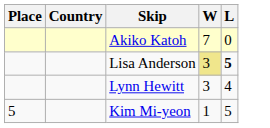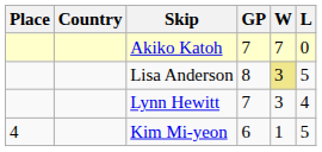 <table class="wikitable">
 <tr>
 <th>Place</th>
 <th>Country</th>
 <th>Skip</th>
+<th>GP</th>
 <th>W</th>
 <th>L</th>
 </tr>
 <tr bgcolor=#ffffcc>
 <td></td>
 <td></td>
 <td><a href='#'>Akiko Katoh</a></td>
 <td>7</td>
+<td>7</td>
 <td>0</td>
 </tr>
 <tr>
 <td></td>
 <td></td>
 <td>Lisa Anderson</td>
+<td>8</td>
 <td style="background: khaki;">3</td>
-<td><strong>5</strong></td>
+<td>5</td>
 </tr>
 <tr>
 <td></td>
 <td></td>
 <td><a href='#'>Lynn Hewitt</a></td>
+<td>7</td>
 <td>3</td>
 <td>4</td>
 </tr>
 <tr>
-<td>5</td>
+<td>4</td>
 <td></td>
 <td><a href='#'>Kim Mi-yeon</a></td>
+<td>6</td>
 <td>1</td>
 <td>5</td>
 </tr>
 </table>
